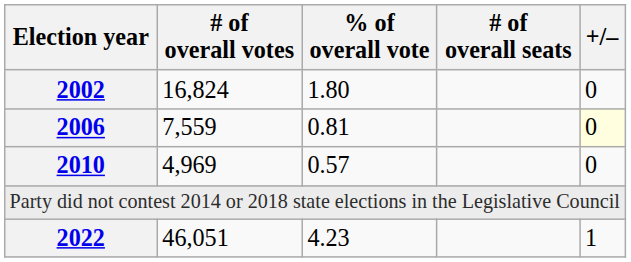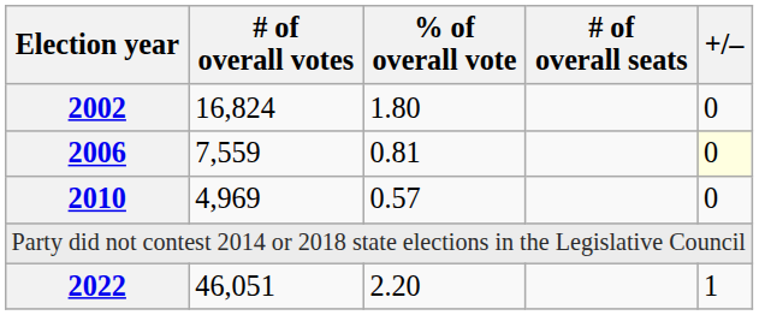 <table class=wikitable>
 <tr>
 <th>Election year</th>
 <th># of<br>overall votes</th>
 <th>% of<br>overall vote</th>
 <th># of<br>overall seats</th>
 <th>+/–</th>
 </tr>
 <tr>
 <th><a href='#'>2002</a></th>
 <td>16,824</td>
 <td> 1.80</td>
 <td></td>
 <td> 0</td>
 </tr>
 <tr>
 <th><a href='#'>2006</a></th>
 <td>7,559</td>
 <td> 0.81</td>
 <td></td>
 <td style="background: lightyellow;"> 0</td>
 </tr>
 <tr>
 <th><a href='#'>2010</a></th>
 <td>4,969</td>
 <td> 0.57</td>
 <td></td>
 <td> 0</td>
 </tr>
 <tr>
 <td colspan="6" style="background: #ececec; color: #2C2C2C; vertical-align: middle; font-size: smaller; text-align: center; ">Party did not contest 2014 or 2018 state elections in the Legislative Council</td>
 </tr>
 <tr>
 <th><a href='#'>2022</a></th>
 <td>46,051</td>
-<td> 4.23</td>
+<td> 2.20</td>
 <td></td>
 <td> 1</td>
 </tr>
 </table>
